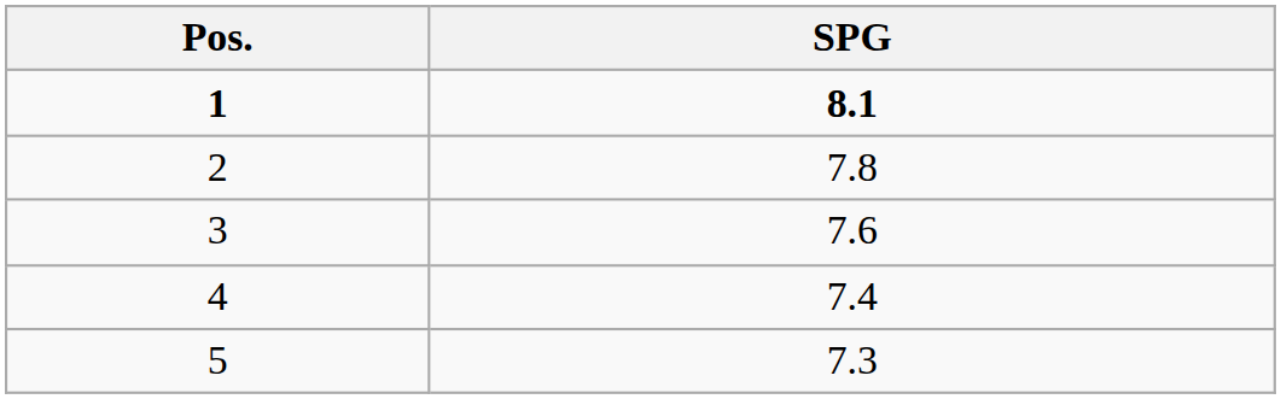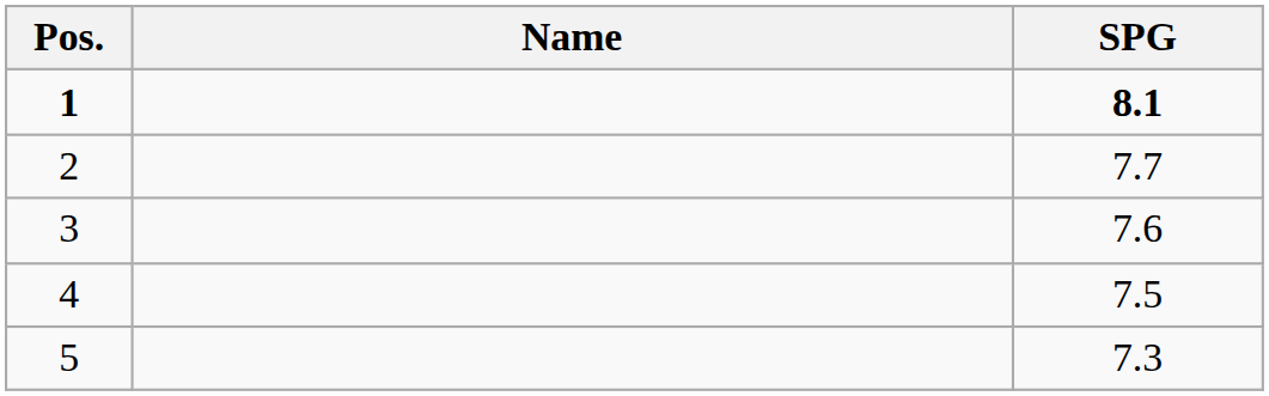 <table class=wikitable width="80%">
 <tr>
 <th width="10%">Pos.</th>
+<th width="70%">Name</th>
 <th width="20%">SPG</th>
 </tr>
 <tr>
 <td align=center><strong>1</strong></td>
+<td><strong></strong></td>
 <td align=center><strong>8.1</strong></td>
 </tr>
 <tr>
 <td align=center>2</td>
-<td align=center>7.8</td>
+<td></td>
+<td align=center>7.7</td>
 </tr>
 <tr>
 <td align=center>3</td>
+<td></td>
 <td align=center>7.6</td>
 </tr>
 <tr>
 <td align=center>4</td>
-<td align=center>7.4</td>
+<td></td>
+<td align=center>7.5</td>
 </tr>
 <tr>
 <td align=center>5</td>
+<td></td>
 <td align=center>7.3</td>
 </tr>
 </table>
